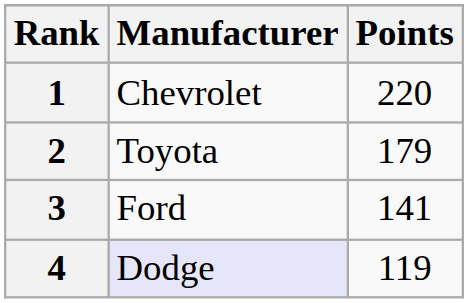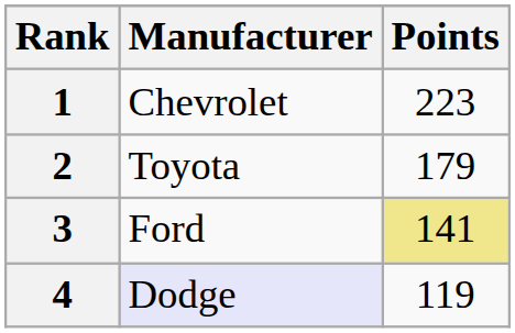 <table class="wikitable">
 <tr>
 </tr>
 <tr>
 <th scope="col">Rank</th>
 <th scope="col">Manufacturer</th>
 <th scope="col">Points</th>
 </tr>
 <tr>
 <th scope="row">1</th>
 <td>Chevrolet</td>
-<td style="text-align:center;">220</td>
+<td style="text-align:center;">223</td>
 </tr>
 <tr>
 <th scope="row">2</th>
 <td>Toyota</td>
 <td style="text-align:center;">179</td>
 </tr>
 <tr>
 <th scope="row">3</th>
 <td>Ford</td>
-<td style="text-align:center;">141</td>
+<td style="background: khaki; text-align:center;">141</td>
 </tr>
 <tr>
 <th scope="row">4</th>
 <td style="background: lavender;">Dodge</td>
 <td style="text-align:center;">119</td>
 </tr>
 </table>
